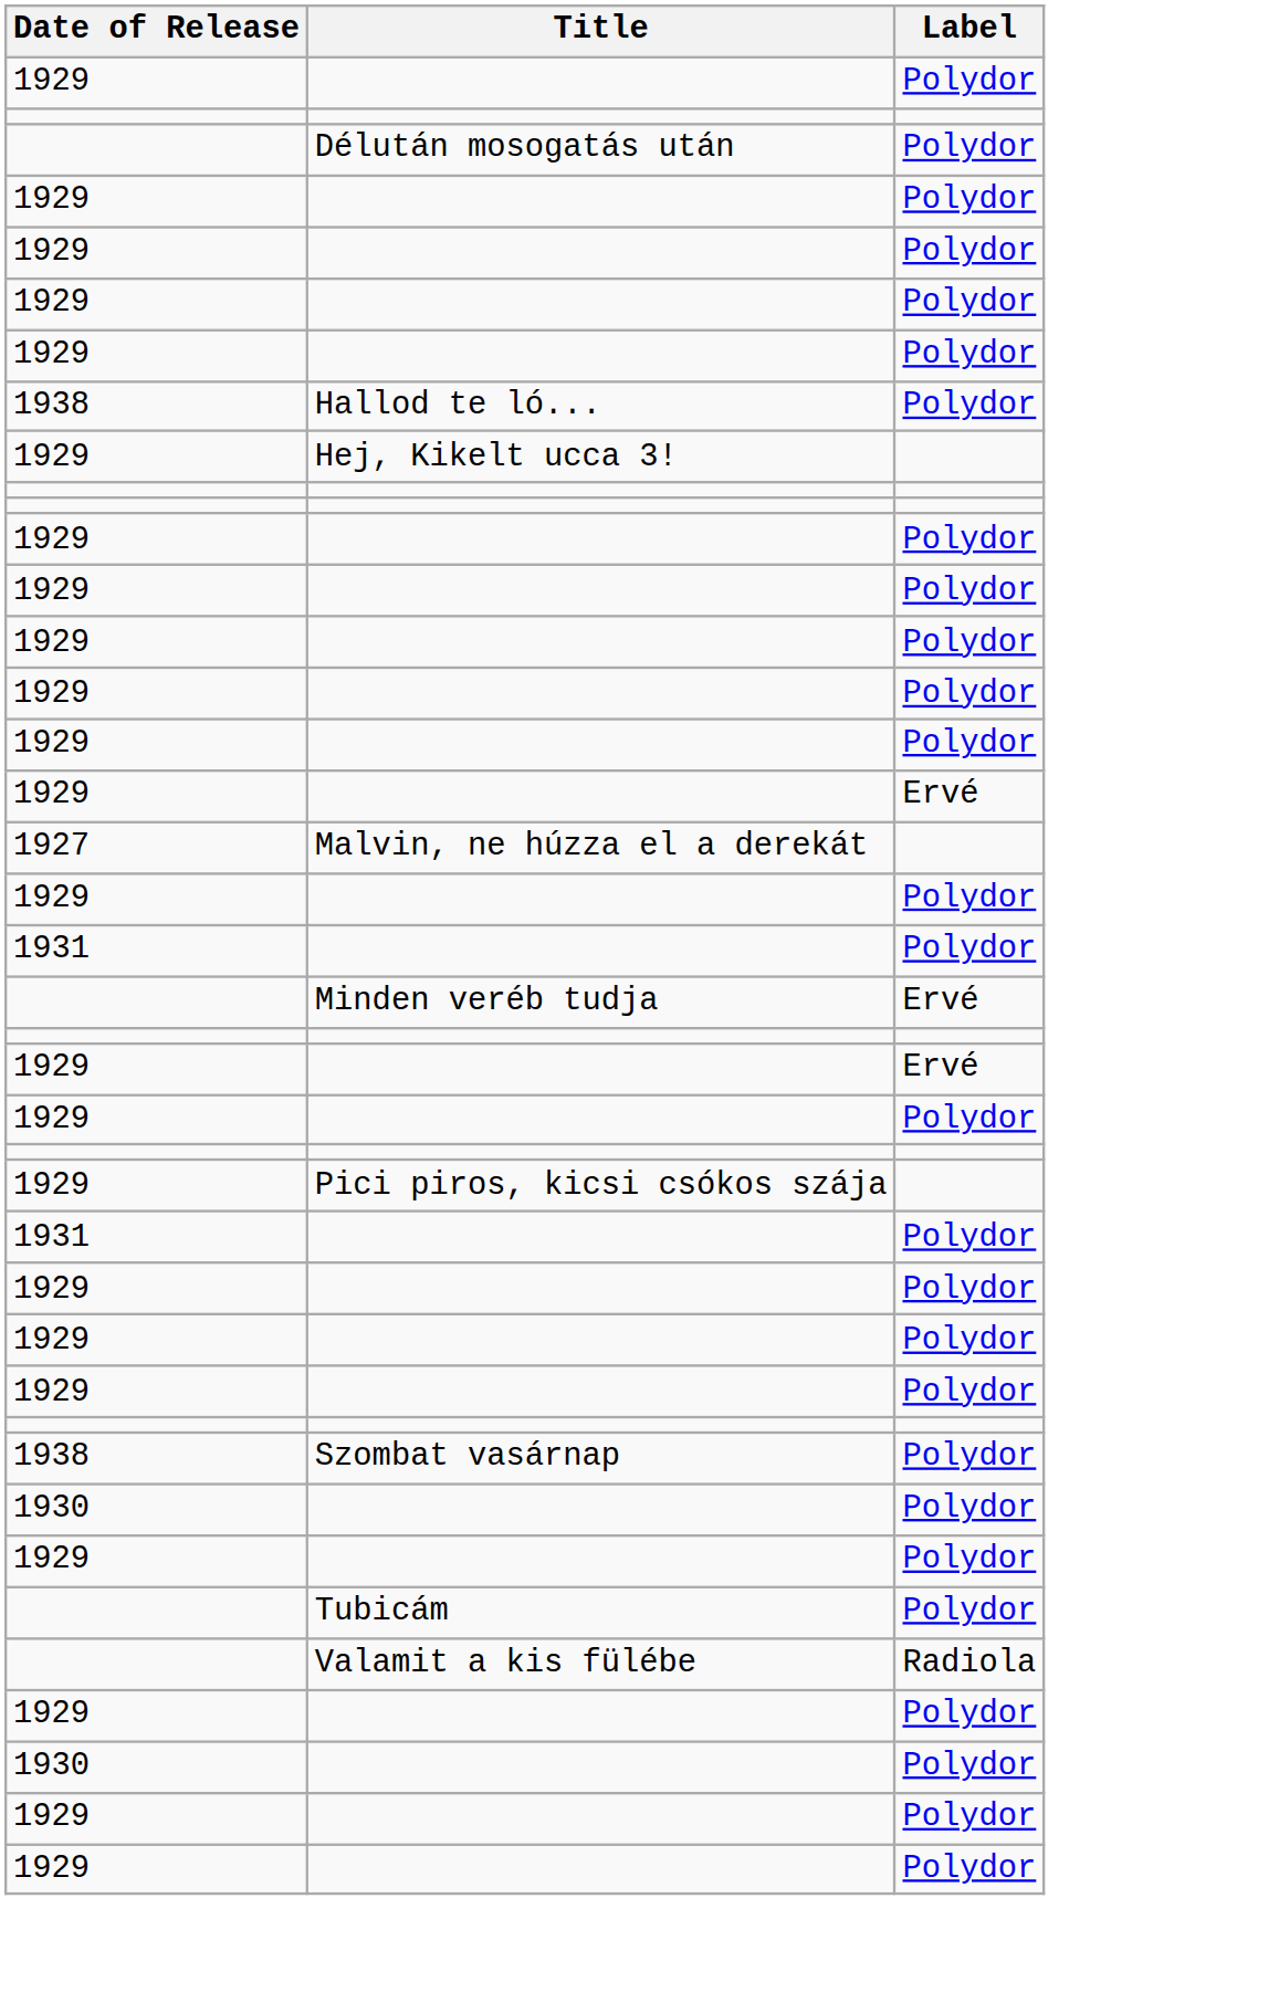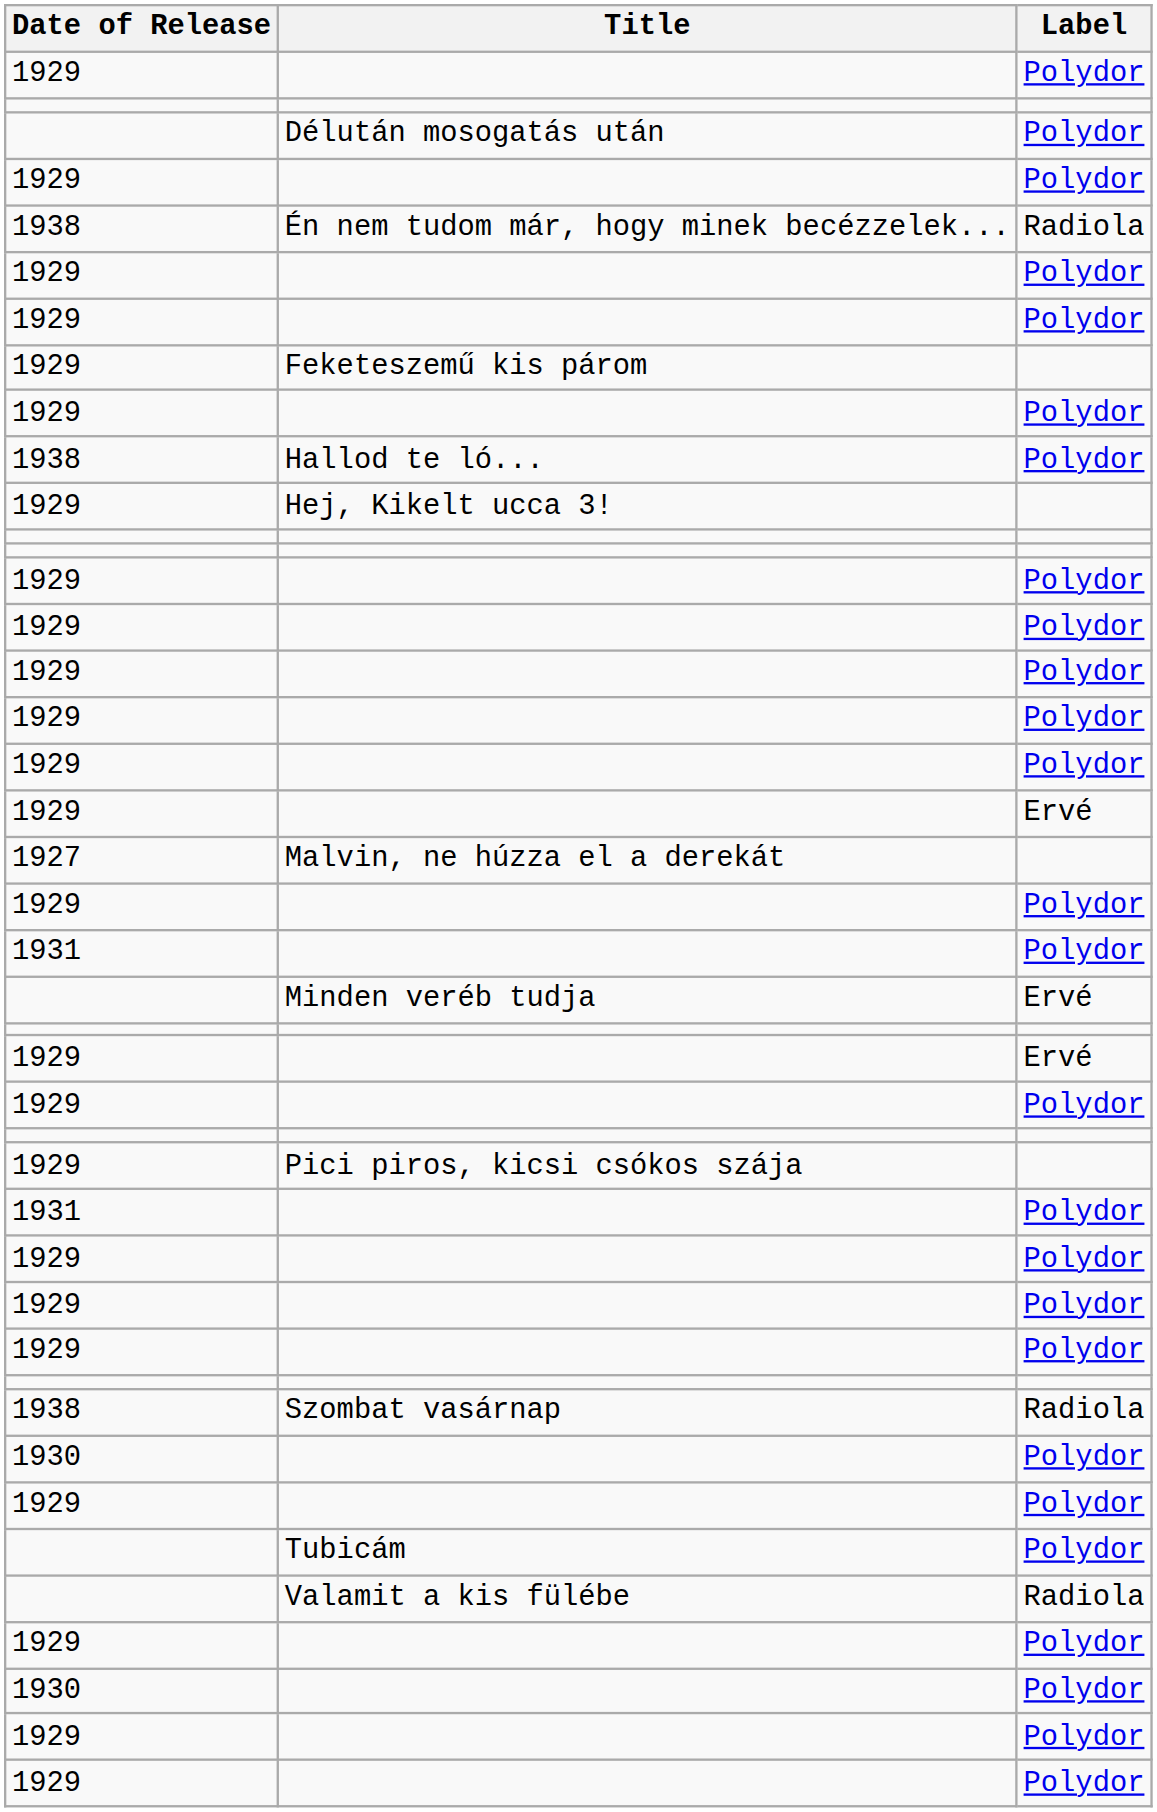 <table class="wikitable" style="font-size: 95%;">
 <tr>
 <th>Date of Release</th>
 <th>Title</th>
 <th>Label</th>
 </tr>
 <tr>
 <td>1929</td>
 <td></td>
 <td><a href='#'>Polydor</a></td>
 </tr>
 <tr>
 <td></td>
 <td></td>
 <td></td>
 </tr>
 <tr>
 <td></td>
 <td>Délután mosogatás után</td>
 <td><a href='#'>Polydor</a></td>
 </tr>
 <tr>
 <td>1929</td>
 <td></td>
 <td><a href='#'>Polydor</a></td>
 </tr>
 <tr>
+<td>1938</td>
+<td>Én nem tudom már, hogy minek becézzelek...</td>
+<td>Radiola</td>
+</tr>
+<tr>
 <td>1929</td>
 <td></td>
 <td><a href='#'>Polydor</a></td>
 </tr>
 <tr>
 <td>1929</td>
 <td></td>
 <td><a href='#'>Polydor</a></td>
+</tr>
+<tr>
+<td>1929</td>
+<td>Feketeszemű kis párom</td>
+<td></td>
 </tr>
 <tr>
 <td>1929</td>
 <td></td>
 <td><a href='#'>Polydor</a></td>
 </tr>
 <tr>
 <td>1938</td>
 <td>Hallod te ló...</td>
 <td><a href='#'>Polydor</a></td>
 </tr>
 <tr>
 <td>1929</td>
 <td>Hej, Kikelt ucca 3!</td>
 <td></td>
 </tr>
 <tr>
 <td></td>
 <td></td>
 <td></td>
 </tr>
 <tr>
 <td></td>
 <td></td>
 <td></td>
 </tr>
 <tr>
 <td>1929</td>
 <td></td>
 <td><a href='#'>Polydor</a></td>
 </tr>
 <tr>
 <td>1929</td>
 <td></td>
 <td><a href='#'>Polydor</a></td>
 </tr>
 <tr>
 <td>1929</td>
 <td></td>
 <td><a href='#'>Polydor</a></td>
 </tr>
 <tr>
 <td>1929</td>
 <td></td>
 <td><a href='#'>Polydor</a></td>
 </tr>
 <tr>
 <td>1929</td>
 <td></td>
 <td><a href='#'>Polydor</a></td>
 </tr>
 <tr>
 <td>1929</td>
 <td></td>
 <td>Ervé</td>
 </tr>
 <tr>
 <td>1927</td>
 <td>Malvin, ne húzza el a derekát</td>
 <td></td>
 </tr>
 <tr>
 <td>1929</td>
 <td></td>
 <td><a href='#'>Polydor</a></td>
 </tr>
 <tr>
 <td>1931</td>
 <td></td>
 <td><a href='#'>Polydor</a></td>
 </tr>
 <tr>
 <td></td>
 <td>Minden veréb tudja</td>
 <td>Ervé</td>
 </tr>
 <tr>
 <td></td>
 <td></td>
 <td></td>
 </tr>
 <tr>
 <td>1929</td>
 <td></td>
 <td>Ervé</td>
 </tr>
 <tr>
 <td>1929</td>
 <td></td>
 <td><a href='#'>Polydor</a></td>
 </tr>
 <tr>
 <td></td>
 <td></td>
 <td></td>
 </tr>
 <tr>
 <td>1929</td>
 <td>Pici piros, kicsi csókos szája</td>
 <td></td>
 </tr>
 <tr>
 <td>1931</td>
 <td></td>
 <td><a href='#'>Polydor</a></td>
 </tr>
 <tr>
 <td>1929</td>
 <td></td>
 <td><a href='#'>Polydor</a></td>
 </tr>
 <tr>
 <td>1929</td>
 <td></td>
 <td><a href='#'>Polydor</a></td>
 </tr>
 <tr>
 <td>1929</td>
 <td></td>
 <td><a href='#'>Polydor</a></td>
 </tr>
 <tr>
 <td></td>
 <td></td>
 <td></td>
 </tr>
 <tr>
 <td>1938</td>
 <td>Szombat vasárnap</td>
-<td><a href='#'>Polydor</a></td>
+<td>Radiola</td>
 </tr>
 <tr>
 <td>1930</td>
 <td></td>
 <td><a href='#'>Polydor</a></td>
 </tr>
 <tr>
 <td>1929</td>
 <td></td>
 <td><a href='#'>Polydor</a></td>
 </tr>
 <tr>
 <td></td>
 <td>Tubicám</td>
 <td><a href='#'>Polydor</a></td>
 </tr>
 <tr>
 <td></td>
 <td>Valamit a kis fülébe</td>
 <td>Radiola</td>
 </tr>
 <tr>
 <td>1929</td>
 <td></td>
 <td><a href='#'>Polydor</a></td>
 </tr>
 <tr>
 <td>1930</td>
 <td></td>
 <td><a href='#'>Polydor</a></td>
 </tr>
 <tr>
 <td>1929</td>
 <td></td>
 <td><a href='#'>Polydor</a></td>
 </tr>
 <tr>
 <td>1929</td>
 <td></td>
 <td><a href='#'>Polydor</a></td>
 </tr>
 </table>
